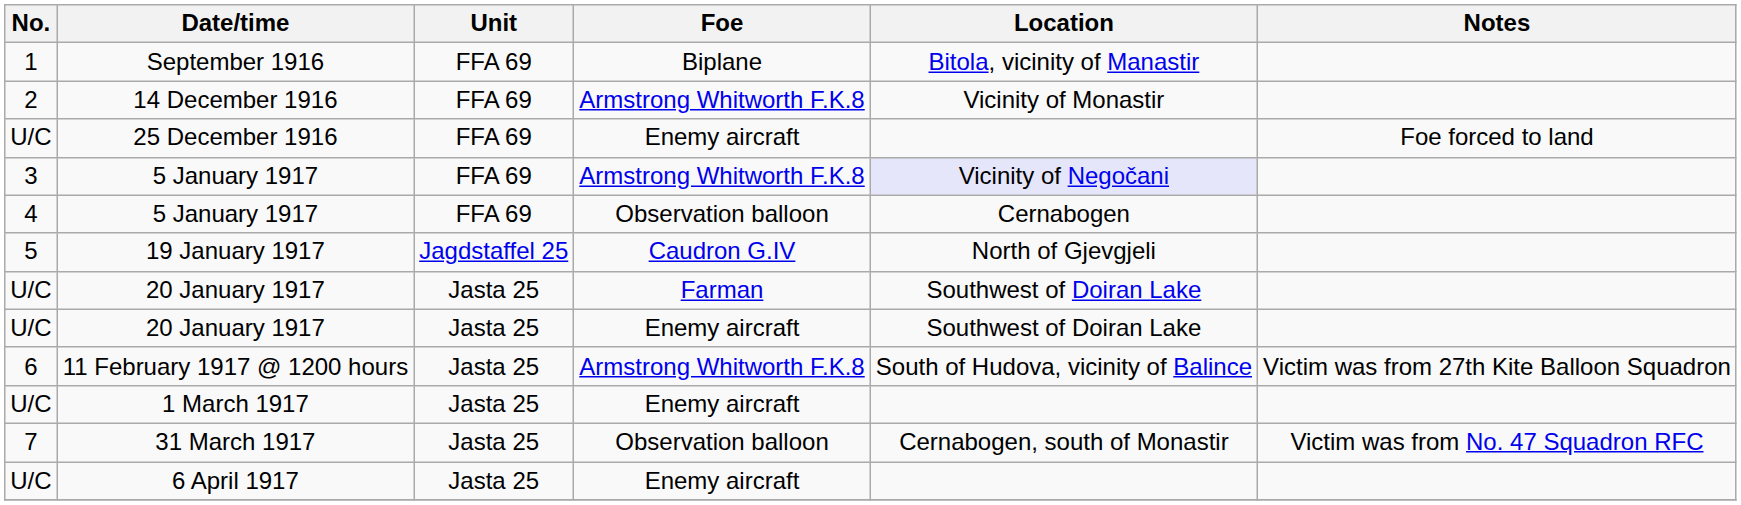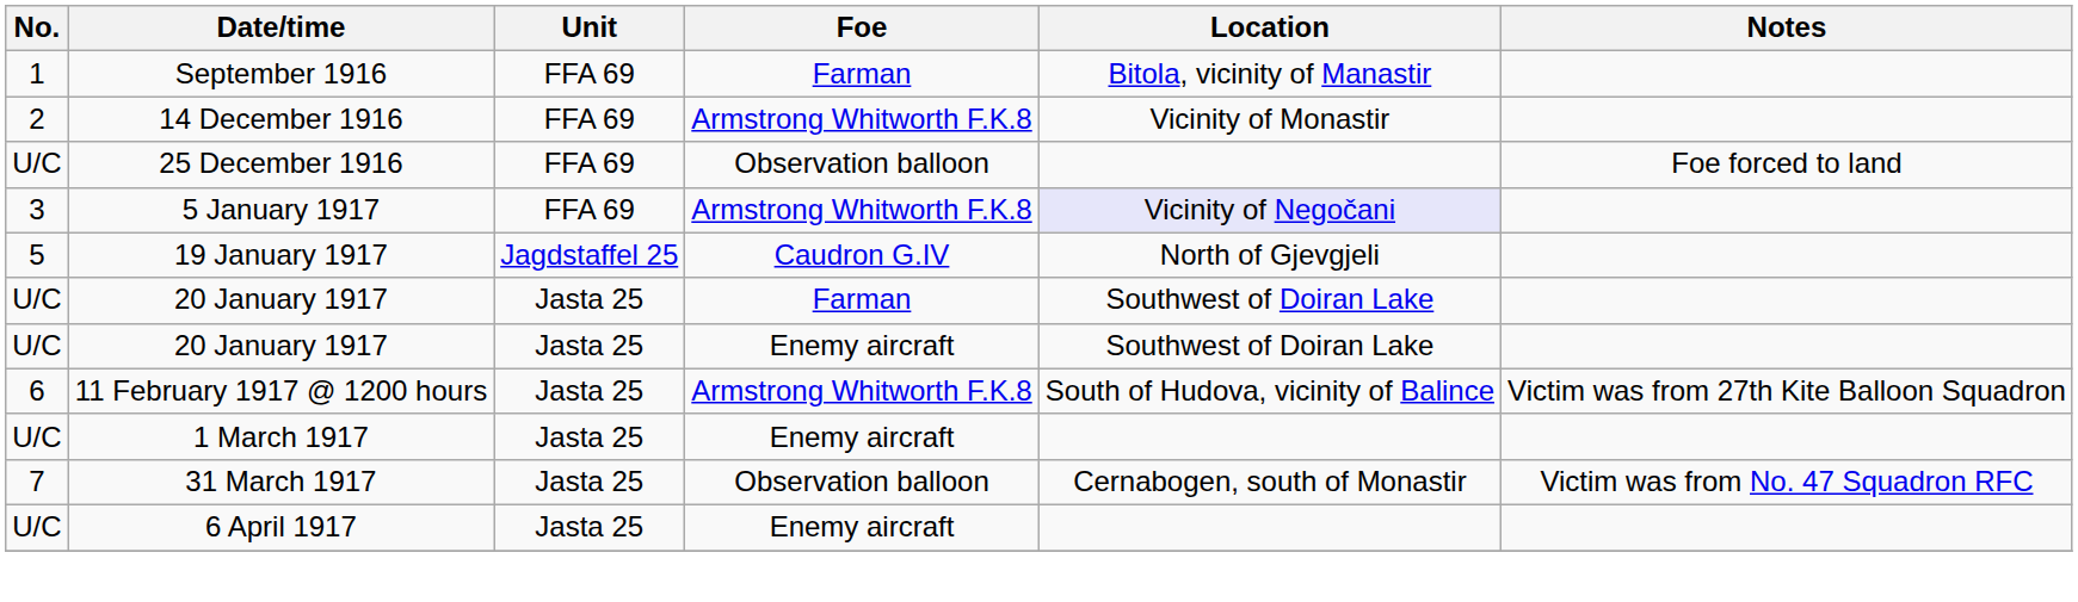 <table class="wikitable">
 <tr>
 <th>No.</th>
 <th>Date/time</th>
 <th>Unit</th>
 <th>Foe</th>
 <th>Location</th>
 <th>Notes</th>
 </tr>
 <tr>
 <td align="center">1</td>
 <td align="center">September 1916</td>
 <td align="center">FFA 69</td>
-<td align="center">Biplane</td>
+<td align="center"><a href='#'>Farman</a></td>
 <td align="center"><a href='#'>Bitola</a>, vicinity of <a href='#'>Manastir</a></td>
 <td align="center"></td>
 </tr>
 <tr>
 <td align="center">2</td>
 <td align="center">14 December 1916</td>
 <td align="center">FFA 69</td>
 <td align="center"><a href='#'>Armstrong Whitworth F.K.8</a></td>
 <td align="center">Vicinity of Monastir</td>
 <td align="center"></td>
 </tr>
 <tr>
 <td align="center">U/C</td>
 <td align="center">25 December 1916</td>
 <td align="center">FFA 69</td>
-<td align="center">Enemy aircraft</td>
+<td align="center">Observation balloon</td>
 <td align="center"></td>
 <td align="center">Foe forced to land</td>
 </tr>
 <tr>
 <td align="center">3</td>
 <td align="center">5 January 1917</td>
 <td align="center">FFA 69</td>
 <td align="center"><a href='#'>Armstrong Whitworth F.K.8</a></td>
 <td align="center" style="background: lavender;">Vicinity of <a href='#'>Negočani</a></td>
-<td align="center"></td>
-</tr>
-<tr>
-<td align="center">4</td>
-<td align="center">5 January 1917</td>
-<td align="center">FFA 69</td>
-<td align="center">Observation balloon</td>
-<td align="center">Cernabogen</td>
 <td align="center"></td>
 </tr>
 <tr>
 <td align="center">5</td>
 <td align="center">19 January 1917</td>
 <td align="center"><a href='#'>Jagdstaffel 25</a></td>
 <td align="center"><a href='#'>Caudron G.IV</a></td>
 <td align="center">North of Gjevgjeli</td>
 <td align="center"></td>
 </tr>
 <tr>
 <td align="center">U/C</td>
 <td align="center">20 January 1917</td>
 <td align="center">Jasta 25</td>
 <td align="center"><a href='#'>Farman</a></td>
 <td align="center">Southwest of <a href='#'>Doiran Lake</a></td>
 <td align="center"></td>
 </tr>
 <tr>
 <td align="center">U/C</td>
 <td align="center">20 January 1917</td>
 <td align="center">Jasta 25</td>
 <td align="center">Enemy aircraft</td>
 <td align="center">Southwest of Doiran Lake</td>
 <td align="center"></td>
 </tr>
 <tr>
 <td align="center">6</td>
 <td align="center">11 February 1917 @ 1200 hours</td>
 <td align="center">Jasta 25</td>
 <td align="center"><a href='#'>Armstrong Whitworth F.K.8</a></td>
 <td align="center">South of Hudova, vicinity of <a href='#'>Balince</a></td>
 <td align="center">Victim was from 27th Kite Balloon Squadron</td>
 </tr>
 <tr>
 <td align="center">U/C</td>
 <td align="center">1 March 1917</td>
 <td align="center">Jasta 25</td>
 <td align="center">Enemy aircraft</td>
 <td align="center"></td>
 <td align="center"></td>
 </tr>
 <tr>
 <td align="center">7</td>
 <td align="center">31 March 1917</td>
 <td align="center">Jasta 25</td>
 <td align="center">Observation balloon</td>
 <td align="center">Cernabogen, south of Monastir</td>
 <td align="center">Victim was from <a href='#'>No. 47 Squadron RFC</a></td>
 </tr>
 <tr>
 <td align="center">U/C</td>
 <td align="center">6 April 1917</td>
 <td align="center">Jasta 25</td>
 <td align="center">Enemy aircraft</td>
 <td align="center"></td>
 <td align="center"></td>
 </tr>
 <tr>
 </tr>
 </table>
